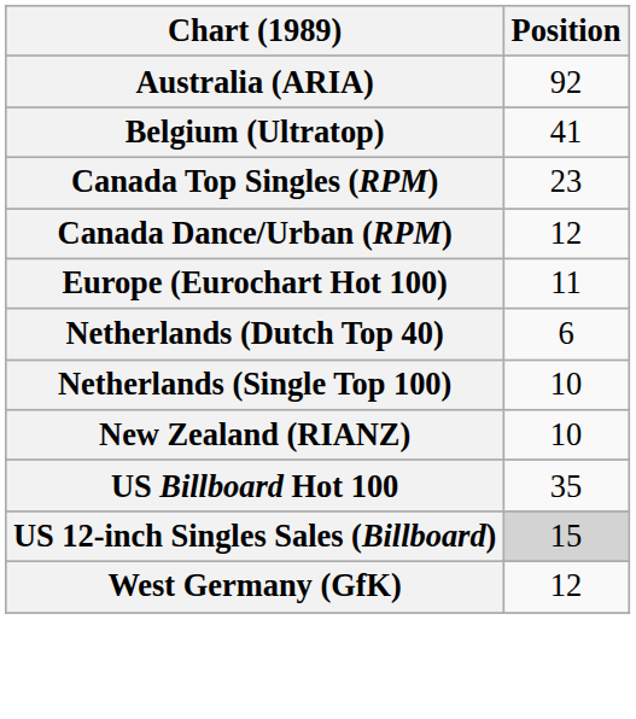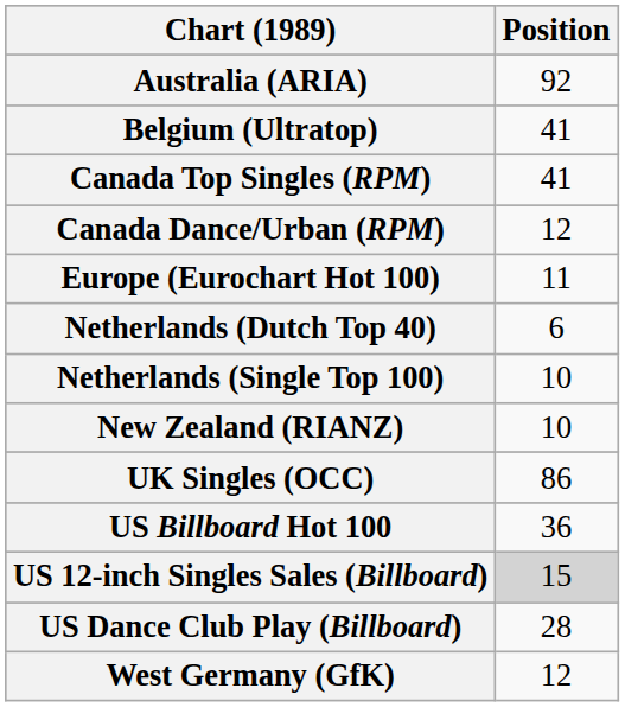 <table class="wikitable sortable plainrowheaders" style="text-align:center">
 <tr>
 <th>Chart (1989)</th>
 <th>Position</th>
 </tr>
 <tr>
 <th scope="row">Australia (ARIA)</th>
 <td>92</td>
 </tr>
 <tr>
 <th scope="row">Belgium (Ultratop)</th>
 <td>41</td>
 </tr>
 <tr>
 <th scope="row">Canada Top Singles (<em>RPM</em>)</th>
-<td>23</td>
+<td>41</td>
 </tr>
 <tr>
 <th scope="row">Canada Dance/Urban (<em>RPM</em>)</th>
 <td>12</td>
 </tr>
 <tr>
 <th scope="row">Europe (Eurochart Hot 100)</th>
 <td>11</td>
 </tr>
 <tr>
 <th scope="row">Netherlands (Dutch Top 40)</th>
 <td>6</td>
 </tr>
 <tr>
 <th scope="row">Netherlands (Single Top 100)</th>
 <td>10</td>
 </tr>
 <tr>
 <th scope="row">New Zealand (RIANZ)</th>
 <td>10</td>
 </tr>
 <tr>
+<th scope="row">UK Singles (OCC)</th>
+<td>86</td>
+</tr>
+<tr>
 <th scope="row">US <em>Billboard</em> Hot 100</th>
-<td>35</td>
+<td>36</td>
 </tr>
 <tr>
 <th scope="row">US 12-inch Singles Sales (<em>Billboard</em>)</th>
 <td style="background: lightgrey;">15</td>
 </tr>
 <tr>
+<th scope="row">US Dance Club Play (<em>Billboard</em>)</th>
+<td>28</td>
+</tr>
+<tr>
 <th scope="row">West Germany (GfK)</th>
 <td>12</td>
 </tr>
 </table>
